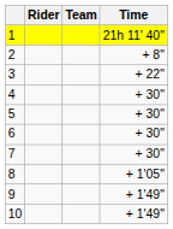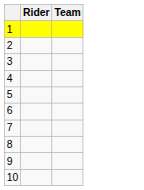 <table class="wikitable">
 <tr>
 <th></th>
 <th>Rider</th>
 <th>Team</th>
-<th>Time</th>
 </tr>
 <tr style="background:yellow">
 <td>1</td>
 <td></td>
 <td></td>
-<td align="right">21h 11' 40"</td>
 </tr>
 <tr>
 <td>2</td>
 <td></td>
 <td></td>
-<td align="right">+ 8"</td>
 </tr>
 <tr>
 <td>3</td>
 <td></td>
 <td></td>
-<td align="right">+ 22"</td>
 </tr>
 <tr>
 <td>4</td>
 <td></td>
 <td></td>
-<td align="right">+ 30"</td>
 </tr>
 <tr>
 <td>5</td>
 <td></td>
 <td></td>
-<td align="right">+ 30"</td>
 </tr>
 <tr>
 <td>6</td>
 <td></td>
 <td></td>
-<td align="right">+ 30"</td>
 </tr>
 <tr>
 <td>7</td>
 <td></td>
 <td></td>
-<td align="right">+ 30"</td>
 </tr>
 <tr>
 <td>8</td>
 <td></td>
 <td></td>
-<td align="right">+ 1'05"</td>
 </tr>
 <tr>
 <td>9</td>
 <td></td>
 <td></td>
-<td align="right">+ 1'49"</td>
 </tr>
 <tr>
 <td>10</td>
 <td></td>
 <td></td>
-<td align="right">+ 1'49"</td>
 </tr>
 </table>
